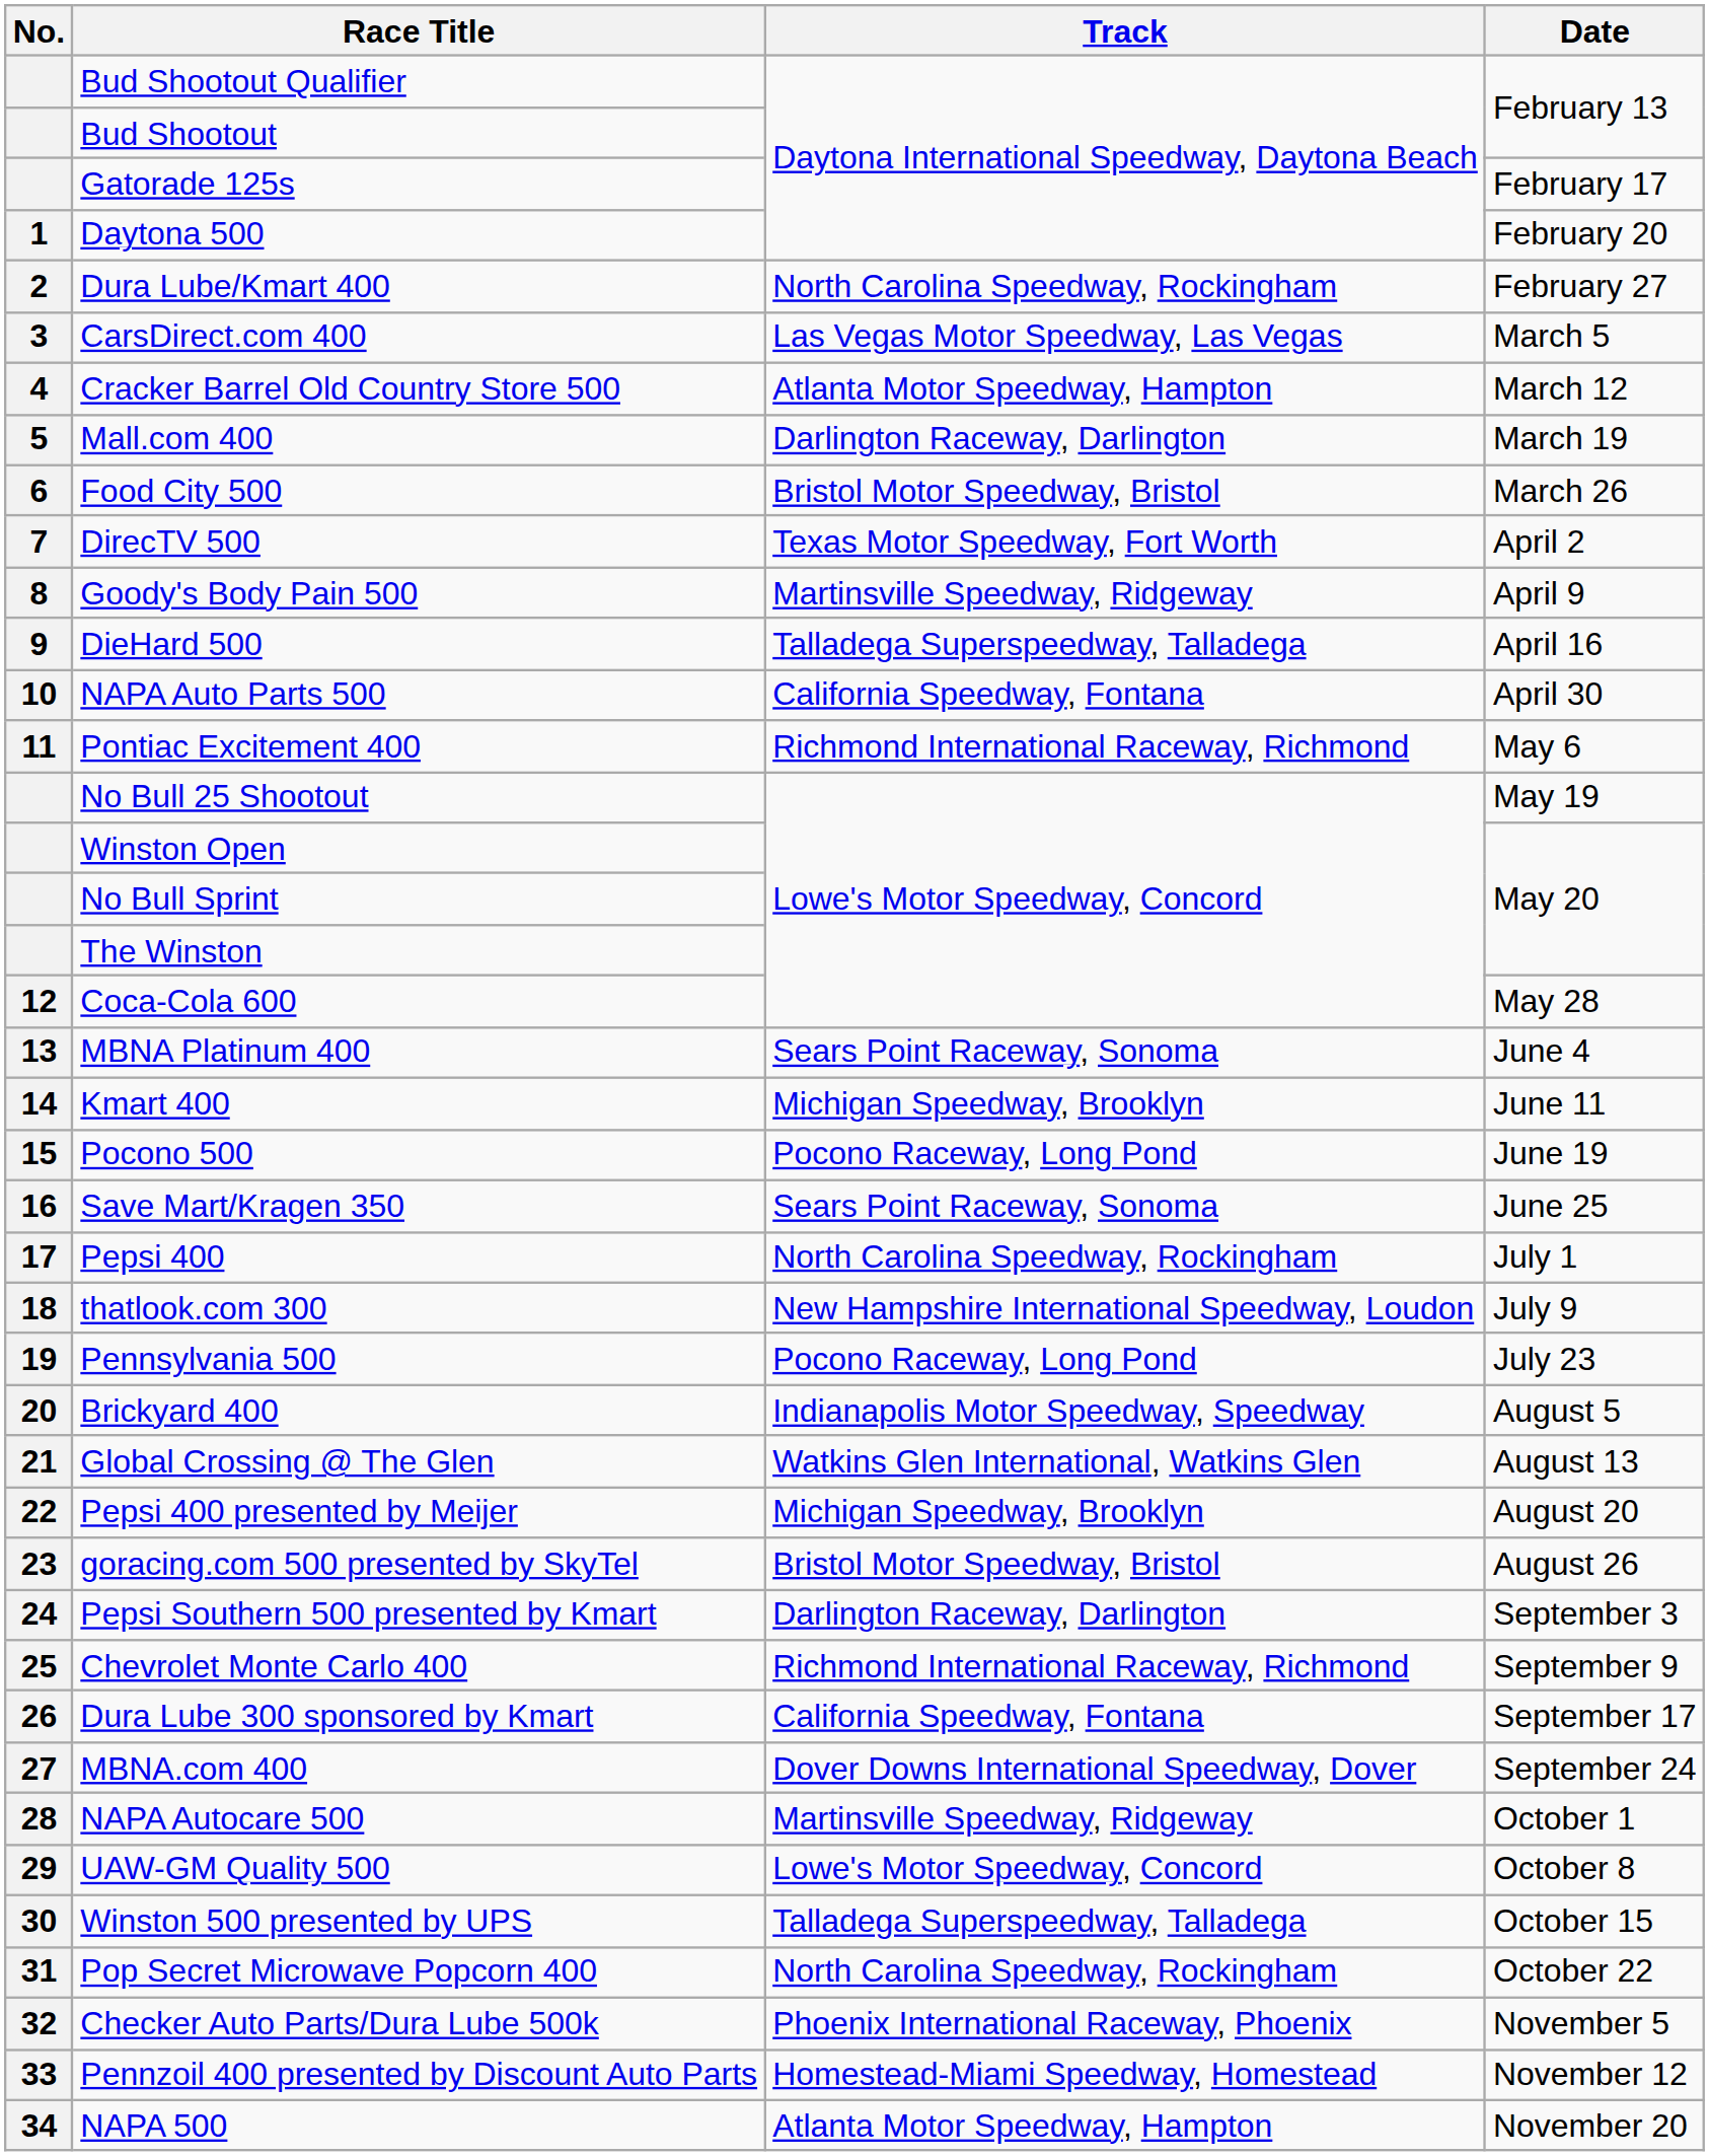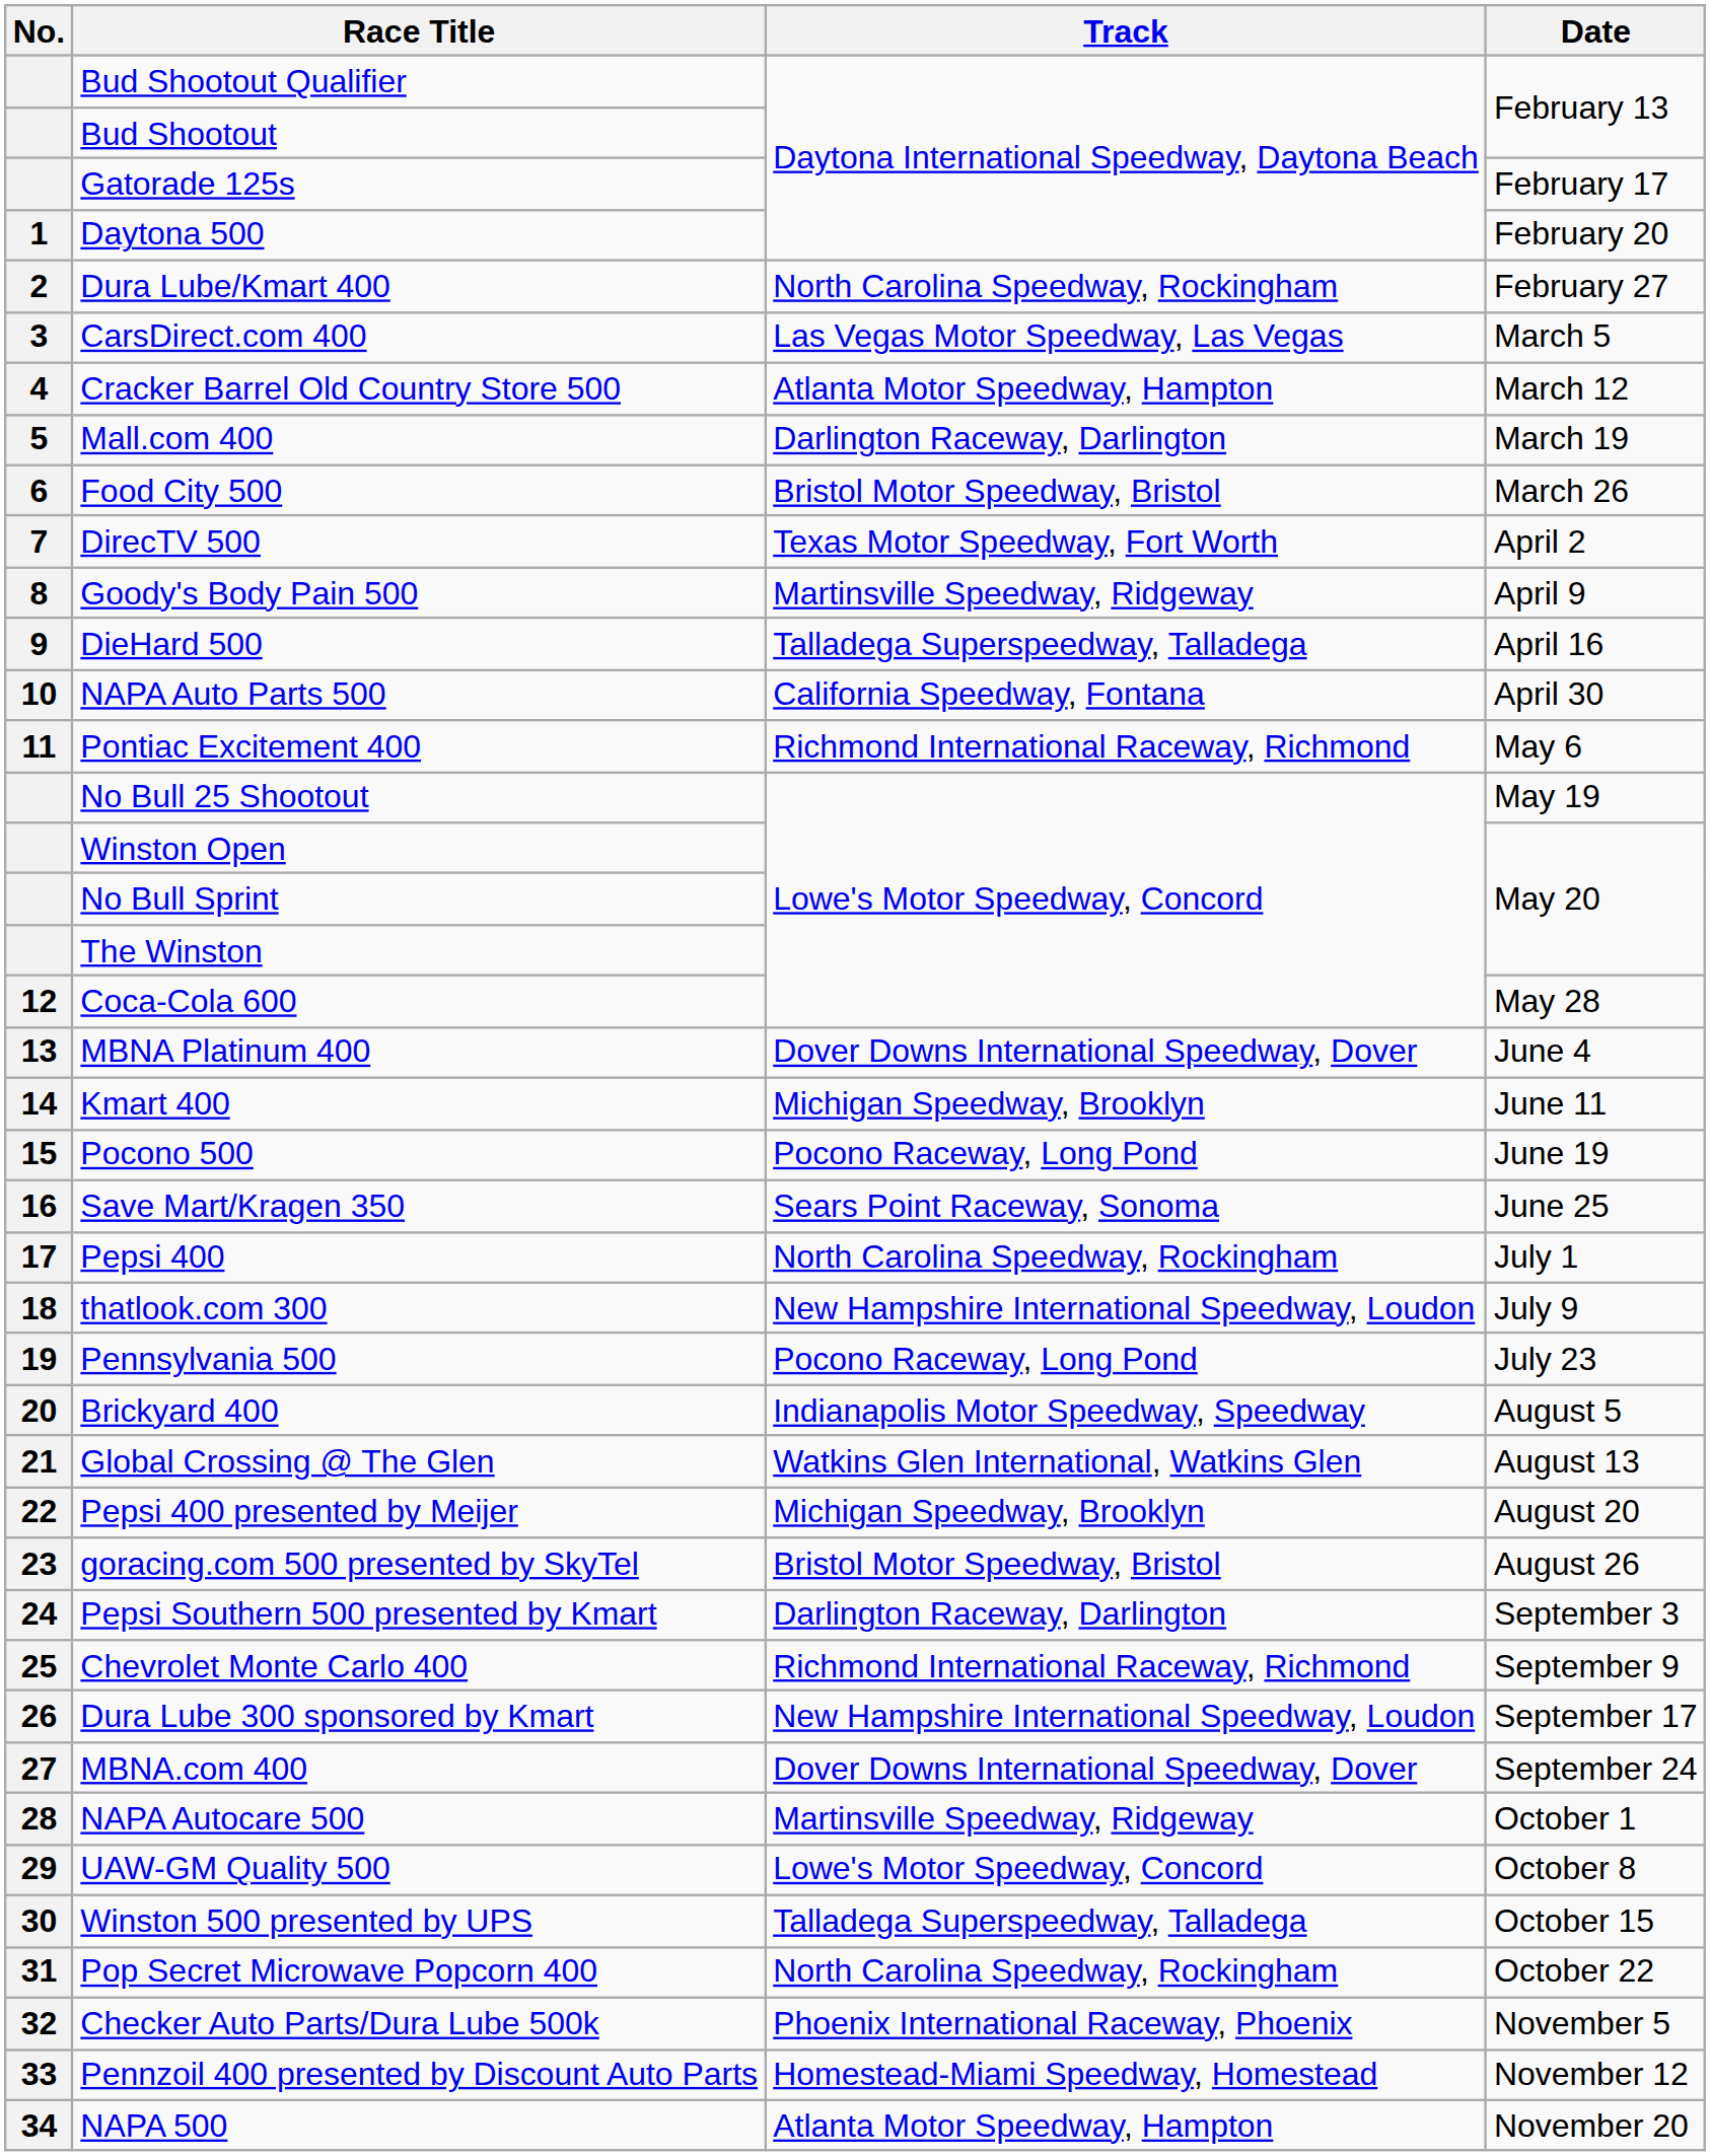 <table class="wikitable" style="font-size:85%;">
 <tr>
 <th>No.</th>
 <th>Race Title</th>
 <th><a href='#'>Track</a></th>
 <th>Date</th>
 </tr>
 <tr>
 <th></th>
 <td><a href='#'>Bud Shootout Qualifier</a></td>
 <td rowspan=4><a href='#'>Daytona International Speedway</a>, <a href='#'>Daytona Beach</a></td>
 <td rowspan=2>February 13</td>
 </tr>
 <tr>
 <th></th>
 <td><a href='#'>Bud Shootout</a></td>
 </tr>
 <tr>
 <th></th>
 <td><a href='#'>Gatorade 125s</a></td>
 <td>February 17</td>
 </tr>
 <tr>
 <th>1</th>
 <td><a href='#'>Daytona 500</a></td>
 <td>February 20</td>
 </tr>
 <tr>
 <th>2</th>
 <td><a href='#'>Dura Lube/Kmart 400</a></td>
 <td><a href='#'>North Carolina Speedway</a>, <a href='#'>Rockingham</a></td>
 <td>February 27</td>
 </tr>
 <tr>
 <th>3</th>
 <td><a href='#'>CarsDirect.com 400</a></td>
 <td><a href='#'>Las Vegas Motor Speedway</a>, <a href='#'>Las Vegas</a></td>
 <td>March 5</td>
 </tr>
 <tr>
 <th>4</th>
 <td><a href='#'>Cracker Barrel Old Country Store 500</a></td>
 <td><a href='#'>Atlanta Motor Speedway</a>, <a href='#'>Hampton</a></td>
 <td>March 12</td>
 </tr>
 <tr>
 <th>5</th>
 <td><a href='#'>Mall.com 400</a></td>
 <td><a href='#'>Darlington Raceway</a>, <a href='#'>Darlington</a></td>
 <td>March 19</td>
 </tr>
 <tr>
 <th>6</th>
 <td><a href='#'>Food City 500</a></td>
 <td><a href='#'>Bristol Motor Speedway</a>, <a href='#'>Bristol</a></td>
 <td>March 26</td>
 </tr>
 <tr>
 <th>7</th>
 <td><a href='#'>DirecTV 500</a></td>
 <td><a href='#'>Texas Motor Speedway</a>, <a href='#'>Fort Worth</a></td>
 <td>April 2</td>
 </tr>
 <tr>
 <th>8</th>
 <td><a href='#'>Goody's Body Pain 500</a></td>
 <td><a href='#'>Martinsville Speedway</a>, <a href='#'>Ridgeway</a></td>
 <td>April 9</td>
 </tr>
 <tr>
 <th>9</th>
 <td><a href='#'>DieHard 500</a></td>
 <td><a href='#'>Talladega Superspeedway</a>, <a href='#'>Talladega</a></td>
 <td>April 16</td>
 </tr>
 <tr>
 <th>10</th>
 <td><a href='#'>NAPA Auto Parts 500</a></td>
 <td><a href='#'>California Speedway</a>, <a href='#'>Fontana</a></td>
 <td>April 30</td>
 </tr>
 <tr>
 <th>11</th>
 <td><a href='#'>Pontiac Excitement 400</a></td>
 <td><a href='#'>Richmond International Raceway</a>, <a href='#'>Richmond</a></td>
 <td>May 6</td>
 </tr>
 <tr>
 <th></th>
 <td><a href='#'>No Bull 25 Shootout</a></td>
 <td rowspan="5"><a href='#'>Lowe's Motor Speedway</a>, <a href='#'>Concord</a></td>
 <td>May 19</td>
 </tr>
 <tr>
 <th></th>
 <td><a href='#'>Winston Open</a></td>
 <td rowspan="3">May 20</td>
 </tr>
 <tr>
 <th></th>
 <td><a href='#'>No Bull Sprint</a></td>
 </tr>
 <tr>
 <th></th>
 <td><a href='#'>The Winston</a></td>
 </tr>
 <tr>
 <th>12</th>
 <td><a href='#'>Coca-Cola 600</a></td>
 <td>May 28</td>
 </tr>
 <tr>
 <th>13</th>
 <td><a href='#'>MBNA Platinum 400</a></td>
-<td><a href='#'>Sears Point Raceway</a>, <a href='#'>Sonoma</a></td>
+<td><a href='#'>Dover Downs International Speedway</a>, <a href='#'>Dover</a></td>
 <td>June 4</td>
 </tr>
 <tr>
 <th>14</th>
 <td><a href='#'>Kmart 400</a></td>
 <td><a href='#'>Michigan Speedway</a>, <a href='#'>Brooklyn</a></td>
 <td>June 11</td>
 </tr>
 <tr>
 <th>15</th>
 <td><a href='#'>Pocono 500</a></td>
 <td><a href='#'>Pocono Raceway</a>, <a href='#'>Long Pond</a></td>
 <td>June 19</td>
 </tr>
 <tr>
 <th>16</th>
 <td><a href='#'>Save Mart/Kragen 350</a></td>
 <td><a href='#'>Sears Point Raceway</a>, <a href='#'>Sonoma</a></td>
 <td>June 25</td>
 </tr>
 <tr>
 <th>17</th>
 <td><a href='#'>Pepsi 400</a></td>
 <td><a href='#'>North Carolina Speedway</a>, <a href='#'>Rockingham</a></td>
 <td>July 1</td>
 </tr>
 <tr>
 <th>18</th>
 <td><a href='#'>thatlook.com 300</a></td>
 <td><a href='#'>New Hampshire International Speedway</a>, <a href='#'>Loudon</a></td>
 <td>July 9</td>
 </tr>
 <tr>
 <th>19</th>
 <td><a href='#'>Pennsylvania 500</a></td>
 <td><a href='#'>Pocono Raceway</a>, <a href='#'>Long Pond</a></td>
 <td>July 23</td>
 </tr>
 <tr>
 <th>20</th>
 <td><a href='#'>Brickyard 400</a></td>
 <td><a href='#'>Indianapolis Motor Speedway</a>, <a href='#'>Speedway</a></td>
 <td>August 5</td>
 </tr>
 <tr>
 <th>21</th>
 <td><a href='#'>Global Crossing @ The Glen</a></td>
 <td><a href='#'>Watkins Glen International</a>, <a href='#'>Watkins Glen</a></td>
 <td>August 13</td>
 </tr>
 <tr>
 <th>22</th>
 <td><a href='#'>Pepsi 400 presented by Meijer</a></td>
 <td><a href='#'>Michigan Speedway</a>, <a href='#'>Brooklyn</a></td>
 <td>August 20</td>
 </tr>
 <tr>
 <th>23</th>
 <td><a href='#'>goracing.com 500 presented by SkyTel</a></td>
 <td><a href='#'>Bristol Motor Speedway</a>, <a href='#'>Bristol</a></td>
 <td>August 26</td>
 </tr>
 <tr>
 <th>24</th>
 <td><a href='#'>Pepsi Southern 500 presented by Kmart</a></td>
 <td><a href='#'>Darlington Raceway</a>, <a href='#'>Darlington</a></td>
 <td>September 3</td>
 </tr>
 <tr>
 <th>25</th>
 <td><a href='#'>Chevrolet Monte Carlo 400</a></td>
 <td><a href='#'>Richmond International Raceway</a>, <a href='#'>Richmond</a></td>
 <td>September 9</td>
 </tr>
 <tr>
 <th>26</th>
 <td><a href='#'>Dura Lube 300 sponsored by Kmart</a></td>
-<td><a href='#'>California Speedway</a>, <a href='#'>Fontana</a></td>
+<td><a href='#'>New Hampshire International Speedway</a>, <a href='#'>Loudon</a></td>
 <td>September 17</td>
 </tr>
 <tr>
 <th>27</th>
 <td><a href='#'>MBNA.com 400</a></td>
 <td><a href='#'>Dover Downs International Speedway</a>, <a href='#'>Dover</a></td>
 <td>September 24</td>
 </tr>
 <tr>
 <th>28</th>
 <td><a href='#'>NAPA Autocare 500</a></td>
 <td><a href='#'>Martinsville Speedway</a>, <a href='#'>Ridgeway</a></td>
 <td>October 1</td>
 </tr>
 <tr>
 <th>29</th>
 <td><a href='#'>UAW-GM Quality 500</a></td>
 <td><a href='#'>Lowe's Motor Speedway</a>, <a href='#'>Concord</a></td>
 <td>October 8</td>
 </tr>
 <tr>
 <th>30</th>
 <td><a href='#'>Winston 500 presented by UPS</a></td>
 <td><a href='#'>Talladega Superspeedway</a>, <a href='#'>Talladega</a></td>
 <td>October 15</td>
 </tr>
 <tr>
 <th>31</th>
 <td><a href='#'>Pop Secret Microwave Popcorn 400</a></td>
 <td><a href='#'>North Carolina Speedway</a>, <a href='#'>Rockingham</a></td>
 <td>October 22</td>
 </tr>
 <tr>
 <th>32</th>
 <td><a href='#'>Checker Auto Parts/Dura Lube 500k</a></td>
 <td><a href='#'>Phoenix International Raceway</a>, <a href='#'>Phoenix</a></td>
 <td>November 5</td>
 </tr>
 <tr>
 <th>33</th>
 <td><a href='#'>Pennzoil 400 presented by Discount Auto Parts</a></td>
 <td><a href='#'>Homestead-Miami Speedway</a>, <a href='#'>Homestead</a></td>
 <td>November 12</td>
 </tr>
 <tr>
 <th>34</th>
 <td><a href='#'>NAPA 500</a></td>
 <td><a href='#'>Atlanta Motor Speedway</a>, <a href='#'>Hampton</a></td>
 <td>November 20</td>
 </tr>
 </table>
